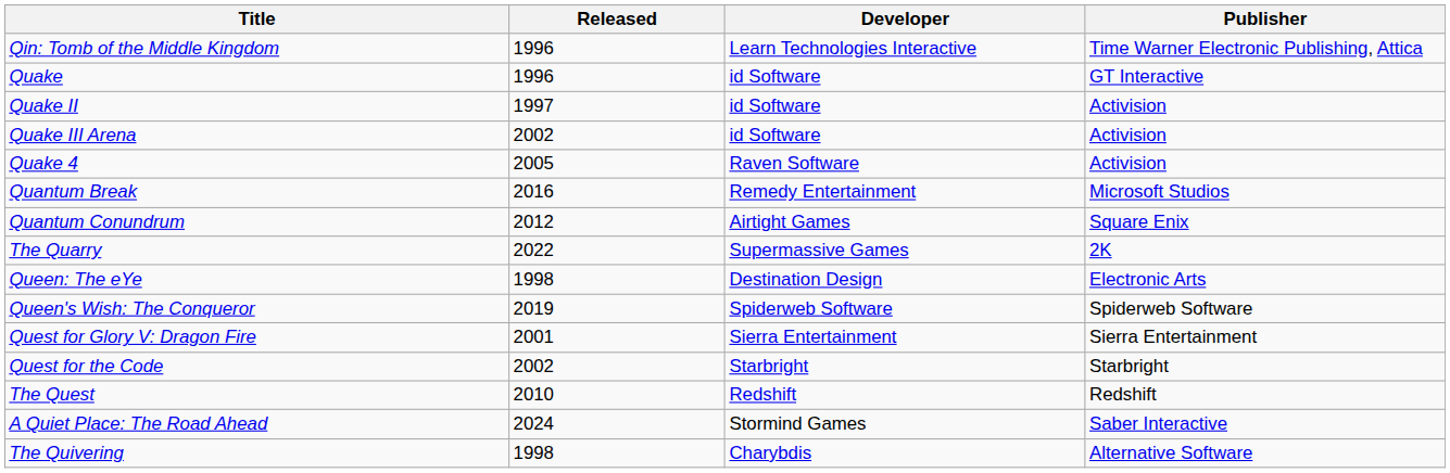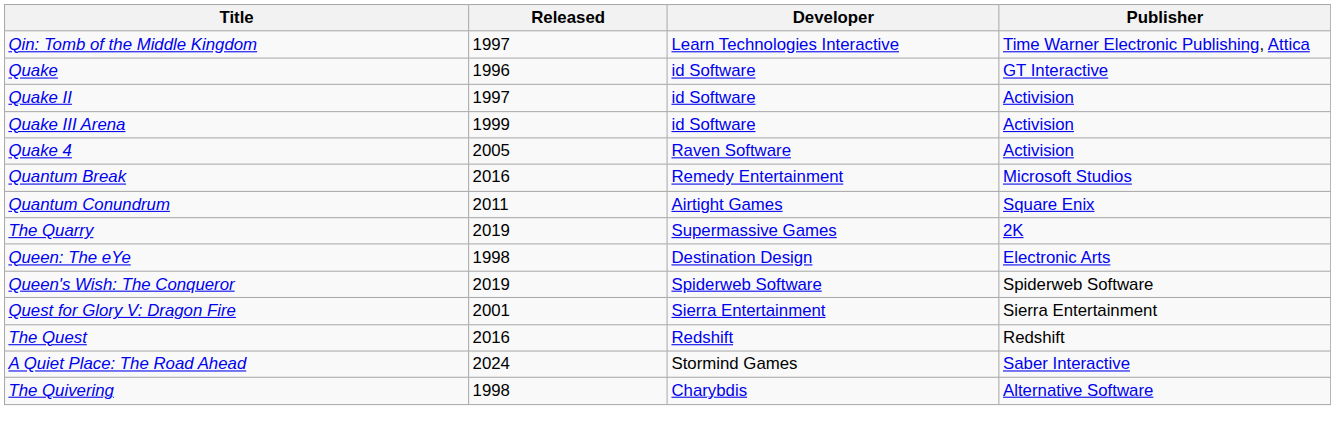 <table class="wikitable sortable" width="100%" style="margin:0px 0px">
 <tr>
 <th width=35%>Title</th>
 <th width=15%>Released</th>
 <th width=25%>Developer</th>
 <th width=25%>Publisher</th>
 </tr>
 <tr>
 <td><em><a href='#'>Qin: Tomb of the Middle Kingdom</a></em></td>
-<td>1996</td>
+<td>1997</td>
 <td><a href='#'>Learn Technologies Interactive</a></td>
 <td><a href='#'>Time Warner Electronic Publishing</a>, <a href='#'>Attica</a></td>
 </tr>
 <tr>
 <td><em><a href='#'>Quake</a></em></td>
 <td>1996</td>
 <td><a href='#'>id Software</a></td>
 <td><a href='#'>GT Interactive</a></td>
 </tr>
 <tr>
 <td><em><a href='#'>Quake II</a></em></td>
 <td>1997</td>
 <td><a href='#'>id Software</a></td>
 <td><a href='#'>Activision</a></td>
 </tr>
 <tr>
 <td><em><a href='#'>Quake III Arena</a></em></td>
-<td>2002</td>
+<td>1999</td>
 <td><a href='#'>id Software</a></td>
 <td><a href='#'>Activision</a></td>
 </tr>
 <tr>
 <td><em><a href='#'>Quake 4</a></em></td>
 <td>2005</td>
 <td><a href='#'>Raven Software</a></td>
 <td><a href='#'>Activision</a></td>
 </tr>
 <tr>
 <td><em><a href='#'>Quantum Break</a></em></td>
 <td>2016</td>
 <td><a href='#'>Remedy Entertainment</a></td>
 <td><a href='#'>Microsoft Studios</a></td>
 </tr>
 <tr>
 <td><em><a href='#'>Quantum Conundrum</a></em></td>
-<td>2012</td>
+<td>2011</td>
 <td><a href='#'>Airtight Games</a></td>
 <td><a href='#'>Square Enix</a></td>
 </tr>
 <tr>
 <td><a href='#'><em>The Quarry</em></a></td>
-<td>2022</td>
+<td>2019</td>
 <td><a href='#'>Supermassive Games</a></td>
 <td><a href='#'>2K</a></td>
 </tr>
 <tr>
 <td><em><a href='#'>Queen: The eYe</a></em></td>
 <td>1998</td>
 <td><a href='#'>Destination Design</a></td>
 <td><a href='#'>Electronic Arts</a></td>
 </tr>
 <tr>
 <td><em><a href='#'>Queen's Wish: The Conqueror</a></em></td>
 <td>2019</td>
 <td><a href='#'>Spiderweb Software</a></td>
 <td>Spiderweb Software</td>
 </tr>
 <tr>
 <td><em><a href='#'>Quest for Glory V: Dragon Fire</a></em></td>
 <td>2001</td>
 <td><a href='#'>Sierra Entertainment</a></td>
 <td>Sierra Entertainment</td>
 </tr>
 <tr>
-<td><em><a href='#'>Quest for the Code</a></em></td>
-<td>2002</td>
-<td><a href='#'>Starbright</a></td>
-<td>Starbright</td>
-</tr>
-<tr>
 <td><em><a href='#'>The Quest</a></em></td>
-<td>2010</td>
+<td>2016</td>
 <td><a href='#'>Redshift</a></td>
 <td>Redshift</td>
 </tr>
 <tr>
 <td><em><a href='#'>A Quiet Place: The Road Ahead</a></em></td>
 <td>2024</td>
 <td>Stormind Games</td>
 <td><a href='#'>Saber Interactive</a></td>
 </tr>
 <tr>
 <td><em><a href='#'>The Quivering</a></em></td>
 <td>1998</td>
 <td><a href='#'>Charybdis</a></td>
 <td><a href='#'>Alternative Software</a></td>
 </tr>
 </table>
